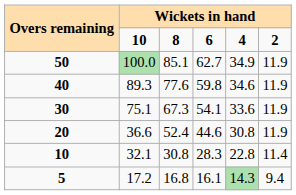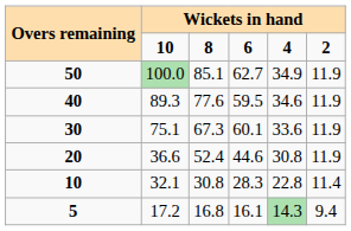 <table class="wikitable" style="float: right; margin: 1em 1em 1em 1em; text-align:center; width:25%;">
 <tr>
 <th rowspan="2" style="background: #ffdead;">Overs remaining</th>
 <th colspan="5" style="background: #ffdead;">Wickets in hand</th>
 </tr>
 <tr>
 <td><strong>10</strong></td>
 <td><strong>8</strong></td>
 <td><strong>6</strong></td>
 <td><strong>4</strong></td>
 <td><strong>2</strong></td>
 </tr>
 <tr>
 <td><strong>50</strong></td>
 <td style="background: #ACE1AF;">100.0</td>
 <td>85.1</td>
 <td>62.7</td>
 <td>34.9</td>
 <td>11.9</td>
 </tr>
 <tr>
 <td><strong>40</strong></td>
 <td>89.3</td>
 <td>77.6</td>
-<td>59.8</td>
+<td>59.5</td>
 <td>34.6</td>
 <td>11.9</td>
 </tr>
 <tr>
 <td><strong>30</strong></td>
 <td>75.1</td>
 <td>67.3</td>
-<td>54.1</td>
+<td>60.1</td>
 <td>33.6</td>
 <td>11.9</td>
 </tr>
 <tr>
 <td><strong>20</strong></td>
 <td>36.6</td>
 <td>52.4</td>
 <td>44.6</td>
 <td>30.8</td>
 <td>11.9</td>
 </tr>
 <tr>
 <td><strong>10</strong></td>
 <td>32.1</td>
 <td>30.8</td>
 <td>28.3</td>
 <td>22.8</td>
 <td>11.4</td>
 </tr>
 <tr>
 <td><strong>5</strong></td>
 <td>17.2</td>
 <td>16.8</td>
 <td>16.1</td>
 <td style="background: #ACE1AF;">14.3</td>
 <td>9.4</td>
 </tr>
 </table>
